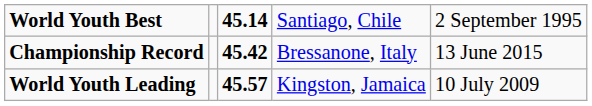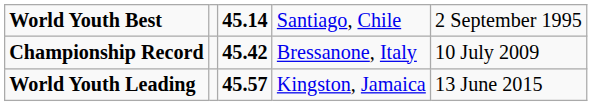 <table class="wikitable">
 <tr>
 <td><strong>World Youth Best</strong></td>
 <td></td>
 <td><strong>45.14</strong></td>
 <td><a href='#'>Santiago</a>, <a href='#'>Chile</a></td>
 <td>2 September 1995</td>
 </tr>
 <tr>
 <td><strong>Championship Record</strong></td>
 <td></td>
 <td><strong>45.42</strong></td>
 <td><a href='#'>Bressanone</a>, <a href='#'>Italy</a></td>
-<td>13 June 2015</td>
+<td>10 July 2009</td>
 </tr>
 <tr>
 <td><strong>World Youth Leading</strong></td>
 <td></td>
 <td><strong>45.57</strong></td>
 <td><a href='#'>Kingston</a>, <a href='#'>Jamaica</a></td>
-<td>10 July 2009</td>
+<td>13 June 2015</td>
 </tr>
 </table>
